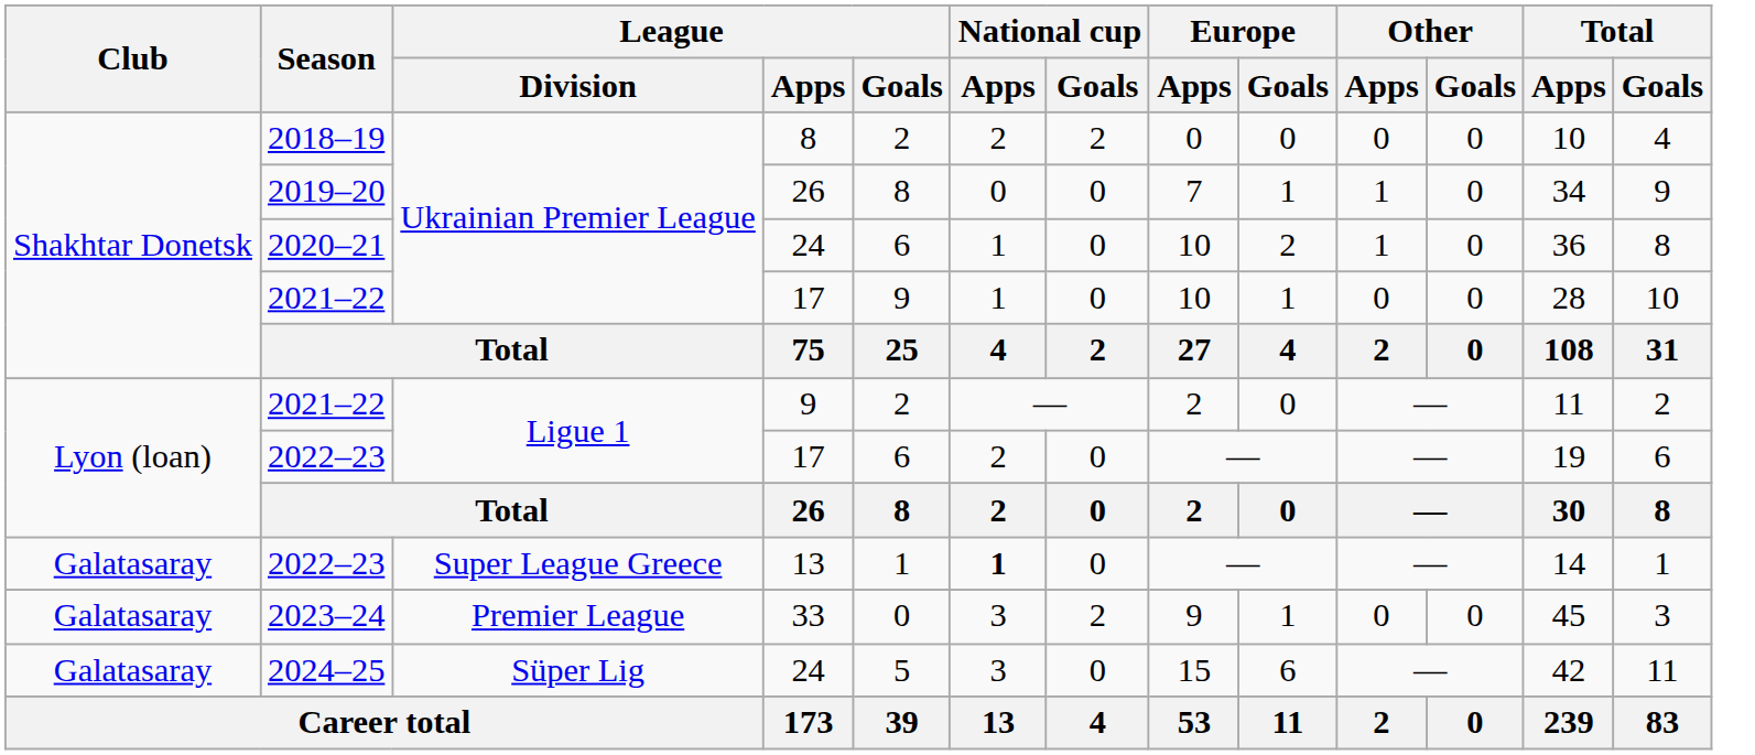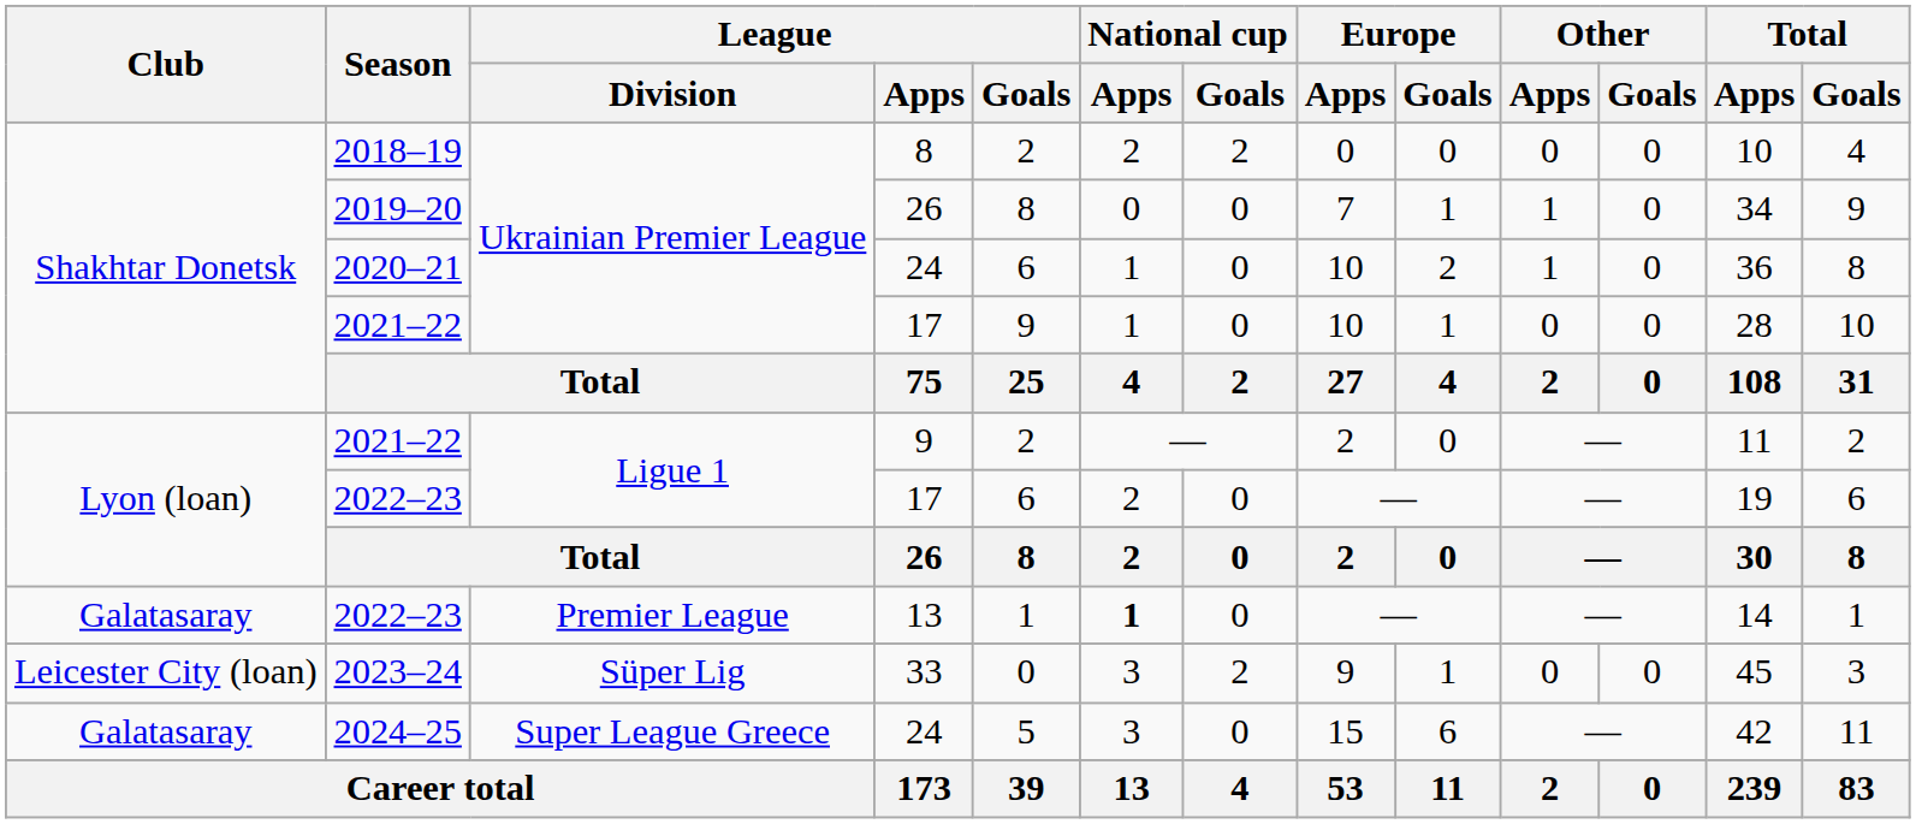 <table class="wikitable" style="text-align:center">
 <tr>
 <th rowspan="2">Club</th>
 <th rowspan="2">Season</th>
 <th colspan="3">League</th>
 <th colspan="2">National cup</th>
 <th colspan="2">Europe</th>
 <th colspan="2">Other</th>
 <th colspan="2">Total</th>
 </tr>
 <tr>
 <th>Division</th>
 <th>Apps</th>
 <th>Goals</th>
 <th>Apps</th>
 <th>Goals</th>
 <th>Apps</th>
 <th>Goals</th>
 <th>Apps</th>
 <th>Goals</th>
 <th>Apps</th>
 <th>Goals</th>
 </tr>
 <tr>
 <td rowspan="5"><a href='#'>Shakhtar Donetsk</a></td>
 <td><a href='#'>2018–19</a></td>
 <td rowspan="4"><a href='#'>Ukrainian Premier League</a></td>
 <td>8</td>
 <td>2</td>
 <td>2</td>
 <td>2</td>
 <td>0</td>
 <td>0</td>
 <td>0</td>
 <td>0</td>
 <td>10</td>
 <td>4</td>
 </tr>
 <tr>
 <td><a href='#'>2019–20</a></td>
 <td>26</td>
 <td>8</td>
 <td>0</td>
 <td>0</td>
 <td>7</td>
 <td>1</td>
 <td>1</td>
 <td>0</td>
 <td>34</td>
 <td>9</td>
 </tr>
 <tr>
 <td><a href='#'>2020–21</a></td>
 <td>24</td>
 <td>6</td>
 <td>1</td>
 <td>0</td>
 <td>10</td>
 <td>2</td>
 <td>1</td>
 <td>0</td>
 <td>36</td>
 <td>8</td>
 </tr>
 <tr>
 <td><a href='#'>2021–22</a></td>
 <td>17</td>
 <td>9</td>
 <td>1</td>
 <td>0</td>
 <td>10</td>
 <td>1</td>
 <td>0</td>
 <td>0</td>
 <td>28</td>
 <td>10</td>
 </tr>
 <tr>
 <th colspan="2">Total</th>
 <th>75</th>
 <th>25</th>
 <th>4</th>
 <th>2</th>
 <th>27</th>
 <th>4</th>
 <th>2</th>
 <th>0</th>
 <th>108</th>
 <th>31</th>
 </tr>
 <tr>
 <td rowspan="3"><a href='#'>Lyon</a> (loan)</td>
 <td><a href='#'>2021–22</a></td>
 <td rowspan="2"><a href='#'>Ligue 1</a></td>
 <td>9</td>
 <td>2</td>
 <td colspan="2">—</td>
 <td>2</td>
 <td>0</td>
 <td colspan="2">—</td>
 <td>11</td>
 <td>2</td>
 </tr>
 <tr>
 <td><a href='#'>2022–23</a></td>
 <td>17</td>
 <td>6</td>
 <td>2</td>
 <td>0</td>
 <td colspan="2">—</td>
 <td colspan="2">—</td>
 <td>19</td>
 <td>6</td>
 </tr>
 <tr>
 <th colspan="2">Total</th>
 <th>26</th>
 <th>8</th>
 <th>2</th>
 <th>0</th>
 <th>2</th>
 <th>0</th>
 <th colspan="2">—</th>
 <th>30</th>
 <th>8</th>
 </tr>
 <tr>
 <td><a href='#'>Galatasaray</a></td>
 <td><a href='#'>2022–23</a></td>
-<td><a href='#'>Super League Greece</a></td>
+<td><a href='#'>Premier League</a></td>
 <td>13</td>
 <td>1</td>
 <td><strong>1</strong></td>
 <td>0</td>
 <td colspan="2">—</td>
 <td colspan="2">—</td>
 <td>14</td>
 <td>1</td>
 </tr>
 <tr>
-<td><a href='#'>Galatasaray</a></td>
+<td><a href='#'>Leicester City</a> (loan)</td>
 <td><a href='#'>2023–24</a></td>
-<td><a href='#'>Premier League</a></td>
+<td><a href='#'>Süper Lig</a></td>
 <td>33</td>
 <td>0</td>
 <td>3</td>
 <td>2</td>
 <td>9</td>
 <td>1</td>
 <td>0</td>
 <td>0</td>
 <td>45</td>
 <td>3</td>
 </tr>
 <tr>
 <td><a href='#'>Galatasaray</a></td>
 <td><a href='#'>2024–25</a></td>
-<td><a href='#'>Süper Lig</a></td>
+<td><a href='#'>Super League Greece</a></td>
 <td>24</td>
 <td>5</td>
 <td>3</td>
 <td>0</td>
 <td>15</td>
 <td>6</td>
 <td colspan="2">—</td>
 <td>42</td>
 <td>11</td>
 </tr>
 <tr>
 <th colspan="3">Career total</th>
 <th>173</th>
 <th>39</th>
 <th>13</th>
 <th>4</th>
 <th>53</th>
 <th>11</th>
 <th>2</th>
 <th>0</th>
 <th>239</th>
 <th>83</th>
 </tr>
 </table>
